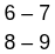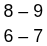 <table style="text-align:center">
 <tr>
 <th width=200></th>
 <th width=100></th>
 <th width=200></th>
 </tr>
 <tr>
 <td align=right></td>
-<td>6 – 7</td>
+<td>8 – 9</td>
 <td align=left><strong></strong></td>
 </tr>
 <tr>
 <td align=right></td>
-<td>8 – 9</td>
+<td>6 – 7</td>
 <td align=left><strong></strong></td>
 </tr>
 </table>
